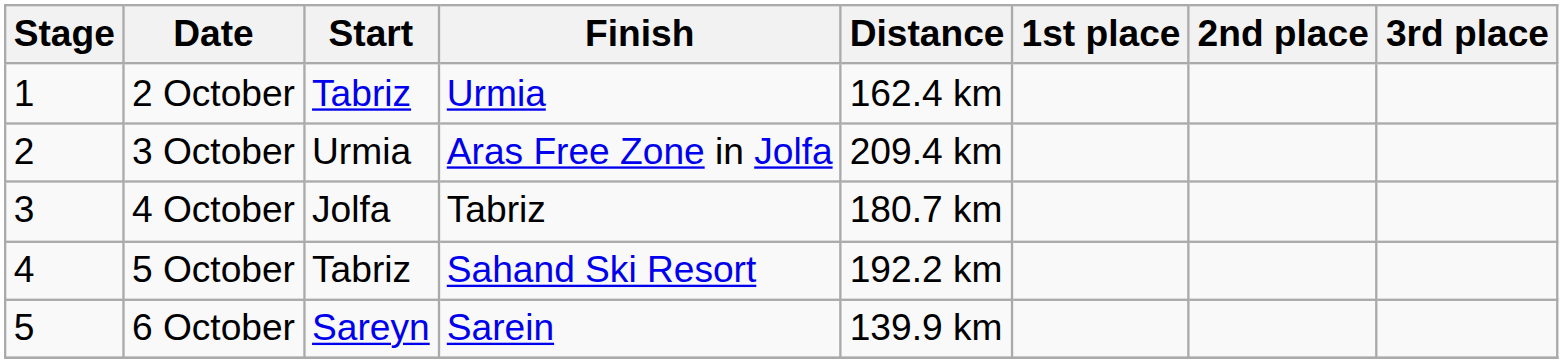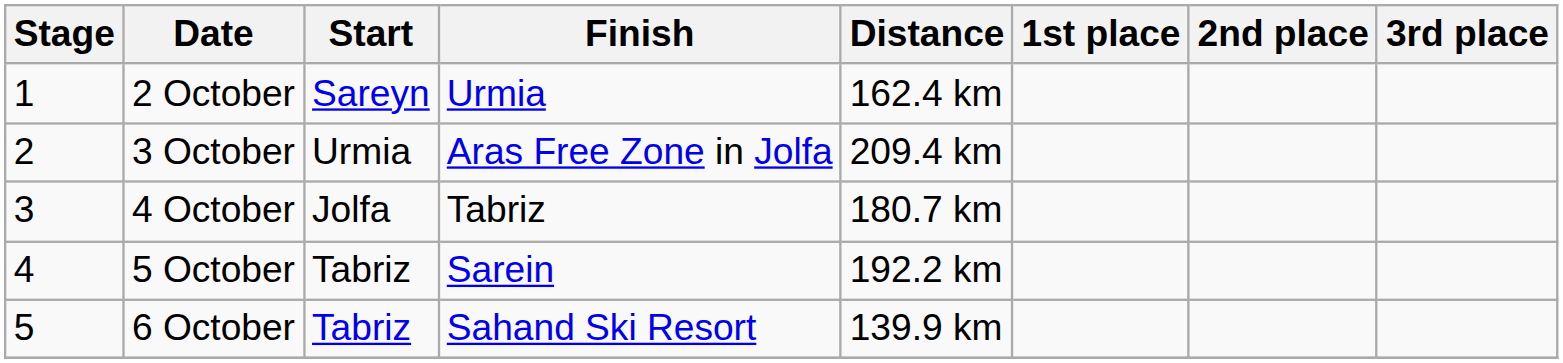 <table class="wikitable">
 <tr>
 <th>Stage</th>
 <th>Date</th>
 <th>Start</th>
 <th>Finish</th>
 <th>Distance</th>
 <th>1st place</th>
 <th>2nd place</th>
 <th>3rd place</th>
 </tr>
 <tr>
 <td>1 </td>
 <td>2 October</td>
-<td><a href='#'>Tabriz</a></td>
+<td><a href='#'>Sareyn</a></td>
 <td><a href='#'>Urmia</a></td>
 <td>162.4 km</td>
 <td></td>
 <td></td>
 <td></td>
 </tr>
 <tr>
 <td>2</td>
 <td>3 October</td>
 <td>Urmia</td>
 <td><a href='#'>Aras Free Zone</a> in <a href='#'>Jolfa</a></td>
 <td>209.4 km</td>
 <td></td>
 <td></td>
 <td></td>
 </tr>
 <tr>
 <td>3</td>
 <td>4 October</td>
 <td>Jolfa</td>
 <td>Tabriz</td>
 <td>180.7 km</td>
 <td></td>
 <td></td>
 <td></td>
 </tr>
 <tr>
 <td>4</td>
 <td>5 October</td>
 <td>Tabriz</td>
-<td><a href='#'>Sahand Ski Resort</a></td>
+<td><a href='#'>Sarein</a></td>
 <td>192.2 km</td>
 <td></td>
 <td></td>
 <td></td>
 </tr>
 <tr>
 <td>5</td>
 <td>6 October</td>
-<td><a href='#'>Sareyn</a></td>
-<td><a href='#'>Sarein</a></td>
+<td><a href='#'>Tabriz</a></td>
+<td><a href='#'>Sahand Ski Resort</a></td>
 <td>139.9 km</td>
 <td></td>
 <td></td>
 <td></td>
 </tr>
 <tr>
 </tr>
 </table>
